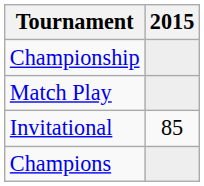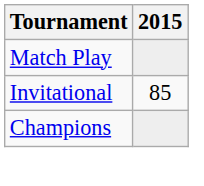 <table class="wikitable" style="text-align:center;">
 <tr>
 <th>Tournament</th>
 <th>2015</th>
-</tr>
-<tr>
-<td align="left"><a href='#'>Championship</a></td>
-<td style="background:#eeeeee;"></td>
 </tr>
 <tr>
 <td align="left"><a href='#'>Match Play</a></td>
 <td style="background:#eeeeee;"></td>
 </tr>
 <tr>
 <td align="left"><a href='#'>Invitational</a></td>
 <td>85</td>
 </tr>
 <tr>
 <td align="left"><a href='#'>Champions</a></td>
 <td style="background:#eeeeee;"></td>
 </tr>
 </table>
